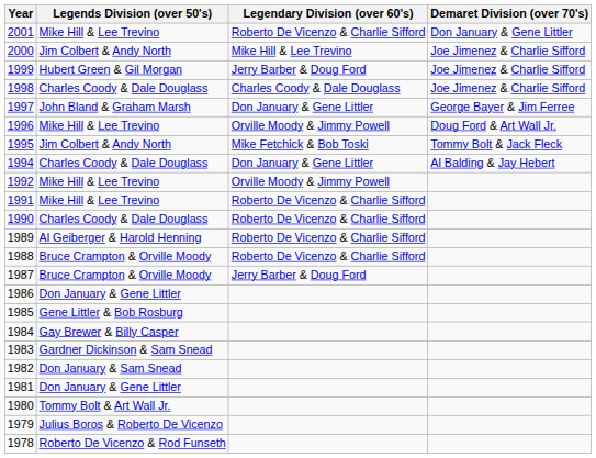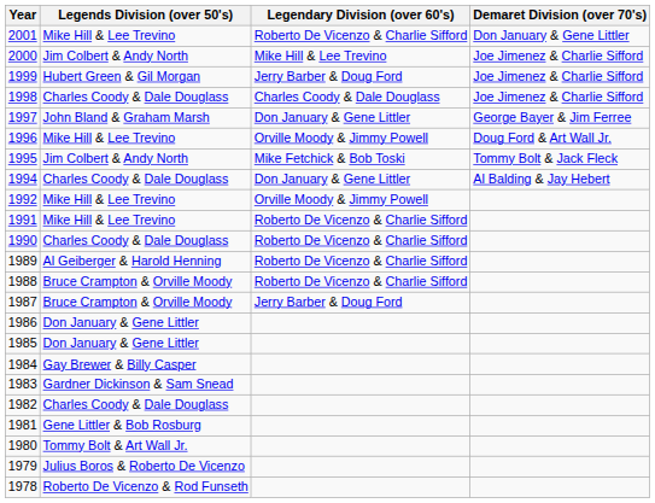 <table class="wikitable">
 <tr>
 <th>Year</th>
 <th>Legends Division (over 50's)</th>
 <th>Legendary Division (over 60's)</th>
 <th>Demaret Division (over 70's)</th>
 </tr>
 <tr>
 <td><a href='#'>2001</a></td>
 <td><a href='#'>Mike Hill</a> & <a href='#'>Lee Trevino</a></td>
 <td><a href='#'>Roberto De Vicenzo</a> & <a href='#'>Charlie Sifford</a></td>
 <td><a href='#'>Don January</a> & <a href='#'>Gene Littler</a></td>
 </tr>
 <tr>
 <td><a href='#'>2000</a></td>
 <td><a href='#'>Jim Colbert</a> & <a href='#'>Andy North</a></td>
 <td><a href='#'>Mike Hill</a> & <a href='#'>Lee Trevino</a></td>
 <td><a href='#'>Joe Jimenez</a> & <a href='#'>Charlie Sifford</a></td>
 </tr>
 <tr>
 <td><a href='#'>1999</a></td>
 <td><a href='#'>Hubert Green</a> & <a href='#'>Gil Morgan</a></td>
 <td><a href='#'>Jerry Barber</a> & <a href='#'>Doug Ford</a></td>
 <td><a href='#'>Joe Jimenez</a> & <a href='#'>Charlie Sifford</a></td>
 </tr>
 <tr>
 <td><a href='#'>1998</a></td>
 <td><a href='#'>Charles Coody</a> & <a href='#'>Dale Douglass</a></td>
 <td><a href='#'>Charles Coody</a> & <a href='#'>Dale Douglass</a></td>
 <td><a href='#'>Joe Jimenez</a> & <a href='#'>Charlie Sifford</a></td>
 </tr>
 <tr>
 <td><a href='#'>1997</a></td>
 <td><a href='#'>John Bland</a> & <a href='#'>Graham Marsh</a></td>
 <td><a href='#'>Don January</a> & <a href='#'>Gene Littler</a></td>
 <td><a href='#'>George Bayer</a> & <a href='#'>Jim Ferree</a></td>
 </tr>
 <tr>
 <td><a href='#'>1996</a></td>
 <td><a href='#'>Mike Hill</a> & <a href='#'>Lee Trevino</a></td>
 <td><a href='#'>Orville Moody</a> & <a href='#'>Jimmy Powell</a></td>
 <td><a href='#'>Doug Ford</a> & <a href='#'>Art Wall Jr.</a></td>
 </tr>
 <tr>
 <td><a href='#'>1995</a></td>
 <td><a href='#'>Jim Colbert</a> & <a href='#'>Andy North</a></td>
 <td><a href='#'>Mike Fetchick</a> & <a href='#'>Bob Toski</a></td>
 <td><a href='#'>Tommy Bolt</a> & <a href='#'>Jack Fleck</a></td>
 </tr>
 <tr>
 <td><a href='#'>1994</a></td>
 <td><a href='#'>Charles Coody</a> & <a href='#'>Dale Douglass</a></td>
 <td><a href='#'>Don January</a> & <a href='#'>Gene Littler</a></td>
 <td><a href='#'>Al Balding</a> & <a href='#'>Jay Hebert</a></td>
 </tr>
 <tr>
 <td><a href='#'>1992</a></td>
 <td><a href='#'>Mike Hill</a> & <a href='#'>Lee Trevino</a></td>
 <td><a href='#'>Orville Moody</a> & <a href='#'>Jimmy Powell</a></td>
 <td></td>
 </tr>
 <tr>
 <td><a href='#'>1991</a></td>
 <td><a href='#'>Mike Hill</a> & <a href='#'>Lee Trevino</a></td>
 <td><a href='#'>Roberto De Vicenzo</a> & <a href='#'>Charlie Sifford</a></td>
 <td></td>
 </tr>
 <tr>
 <td><a href='#'>1990</a></td>
 <td><a href='#'>Charles Coody</a> & <a href='#'>Dale Douglass</a></td>
 <td><a href='#'>Roberto De Vicenzo</a> & <a href='#'>Charlie Sifford</a></td>
 <td></td>
 </tr>
 <tr>
 <td>1989</td>
 <td><a href='#'>Al Geiberger</a> & <a href='#'>Harold Henning</a></td>
 <td><a href='#'>Roberto De Vicenzo</a> & <a href='#'>Charlie Sifford</a></td>
 <td></td>
 </tr>
 <tr>
 <td>1988</td>
 <td><a href='#'>Bruce Crampton</a> & <a href='#'>Orville Moody</a></td>
 <td><a href='#'>Roberto De Vicenzo</a> & <a href='#'>Charlie Sifford</a></td>
 <td></td>
 </tr>
 <tr>
 <td>1987</td>
 <td><a href='#'>Bruce Crampton</a> & <a href='#'>Orville Moody</a></td>
 <td><a href='#'>Jerry Barber</a> & <a href='#'>Doug Ford</a></td>
 <td></td>
 </tr>
 <tr>
 <td>1986</td>
 <td><a href='#'>Don January</a> & <a href='#'>Gene Littler</a></td>
 <td></td>
 <td></td>
 </tr>
 <tr>
 <td>1985</td>
-<td><a href='#'>Gene Littler</a> & <a href='#'>Bob Rosburg</a></td>
+<td><a href='#'>Don January</a> & <a href='#'>Gene Littler</a></td>
 <td></td>
 <td></td>
 </tr>
 <tr>
 <td>1984</td>
 <td><a href='#'>Gay Brewer</a> & <a href='#'>Billy Casper</a></td>
 <td></td>
 <td></td>
 </tr>
 <tr>
 <td>1983</td>
 <td><a href='#'>Gardner Dickinson</a> & <a href='#'>Sam Snead</a></td>
 <td></td>
 <td></td>
 </tr>
 <tr>
 <td>1982</td>
-<td><a href='#'>Don January</a> & <a href='#'>Sam Snead</a></td>
+<td><a href='#'>Charles Coody</a> & <a href='#'>Dale Douglass</a></td>
 <td></td>
 <td></td>
 </tr>
 <tr>
 <td>1981</td>
-<td><a href='#'>Don January</a> & <a href='#'>Gene Littler</a></td>
+<td><a href='#'>Gene Littler</a> & <a href='#'>Bob Rosburg</a></td>
 <td></td>
 <td></td>
 </tr>
 <tr>
 <td>1980</td>
 <td><a href='#'>Tommy Bolt</a> & <a href='#'>Art Wall Jr.</a></td>
 <td></td>
 <td></td>
 </tr>
 <tr>
 <td>1979</td>
 <td><a href='#'>Julius Boros</a> & <a href='#'>Roberto De Vicenzo</a></td>
 <td></td>
 <td></td>
 </tr>
 <tr>
 <td>1978</td>
 <td><a href='#'>Roberto De Vicenzo</a> & <a href='#'>Rod Funseth</a></td>
 <td></td>
 <td></td>
 </tr>
 </table>
